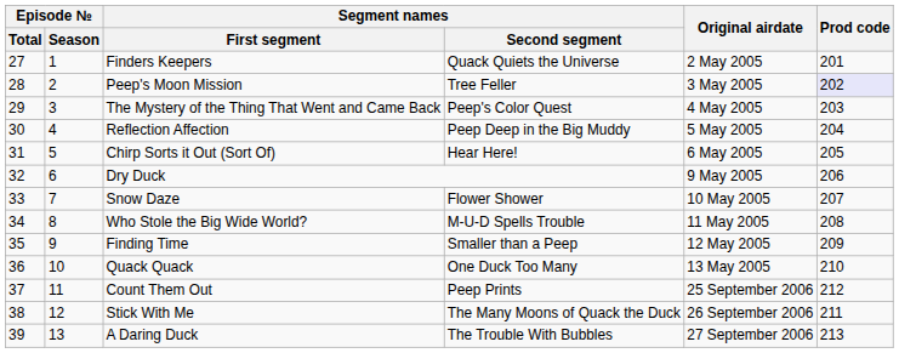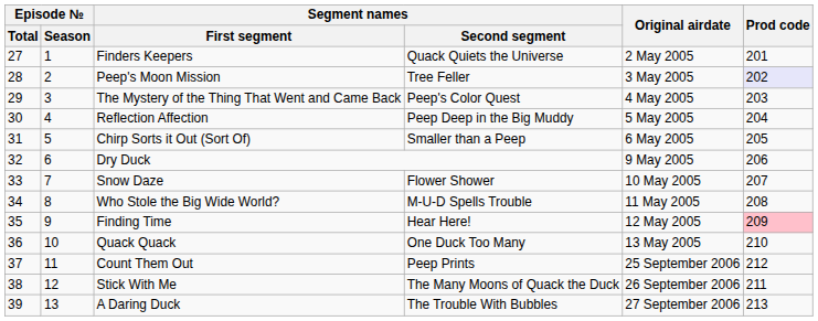 <table class="wikitable">
 <tr>
 <th colspan="2">Episode №</th>
 <th colspan="2">Segment names</th>
 <th rowspan="2">Original airdate</th>
 <th rowspan="2">Prod code</th>
 </tr>
 <tr>
 <th>Total</th>
 <th>Season</th>
 <th>First segment</th>
 <th>Second segment</th>
 </tr>
 <tr>
 <td>27</td>
 <td>1</td>
 <td>Finders Keepers</td>
 <td>Quack Quiets the Universe</td>
 <td>2 May 2005</td>
 <td>201</td>
 </tr>
 <tr>
 <td>28</td>
 <td>2</td>
 <td>Peep's Moon Mission</td>
 <td>Tree Feller</td>
 <td>3 May 2005</td>
 <td style="background: lavender;">202</td>
 </tr>
 <tr>
 <td>29</td>
 <td>3</td>
 <td>The Mystery of the Thing That Went and Came Back</td>
 <td>Peep's Color Quest</td>
 <td>4 May 2005</td>
 <td>203</td>
 </tr>
 <tr>
 <td>30</td>
 <td>4</td>
 <td>Reflection Affection</td>
 <td>Peep Deep in the Big Muddy</td>
 <td>5 May 2005</td>
 <td>204</td>
 </tr>
 <tr>
 <td>31</td>
 <td>5</td>
 <td>Chirp Sorts it Out (Sort Of)</td>
-<td>Hear Here!</td>
+<td>Smaller than a Peep</td>
 <td>6 May 2005</td>
 <td>205</td>
 </tr>
 <tr>
 <td>32</td>
 <td>6</td>
 <td colspan="2">Dry Duck</td>
 <td>9 May 2005</td>
 <td>206</td>
 </tr>
 <tr Note:When this episode airs reruns, the guide on the cable systems says "Snow Daze: Flower Shower". It hasn't been fixed.>
 <td>33</td>
 <td>7</td>
 <td>Snow Daze</td>
 <td>Flower Shower</td>
 <td>10 May 2005</td>
 <td>207</td>
 </tr>
 <tr Note:When this episode airs reruns, the guide on the cable systems says "Dry Duck Part 1: Dry duck part 2". It hasn't been fixed.>
 <td>34</td>
 <td>8</td>
 <td>Who Stole the Big Wide World?</td>
 <td>M-U-D Spells Trouble</td>
 <td>11 May 2005</td>
 <td>208</td>
 </tr>
 <tr>
 <td>35</td>
 <td>9</td>
 <td>Finding Time</td>
-<td>Smaller than a Peep</td>
+<td>Hear Here!</td>
 <td>12 May 2005</td>
-<td>209</td>
+<td style="background: pink;">209</td>
 </tr>
 <tr>
 <td>36</td>
 <td>10</td>
 <td>Quack Quack</td>
 <td>One Duck Too Many</td>
 <td>13 May 2005</td>
 <td>210</td>
 </tr>
 <tr>
 <td>37</td>
 <td>11</td>
 <td>Count Them Out</td>
 <td>Peep Prints</td>
 <td>25 September 2006</td>
 <td>212</td>
 </tr>
 <tr>
 <td>38</td>
 <td>12</td>
 <td>Stick With Me</td>
 <td>The Many Moons of Quack the Duck</td>
 <td>26 September 2006</td>
 <td>211</td>
 </tr>
 <tr>
 <td>39</td>
 <td>13</td>
 <td>A Daring Duck</td>
 <td>The Trouble With Bubbles</td>
 <td>27 September 2006</td>
 <td>213</td>
 </tr>
 </table>
